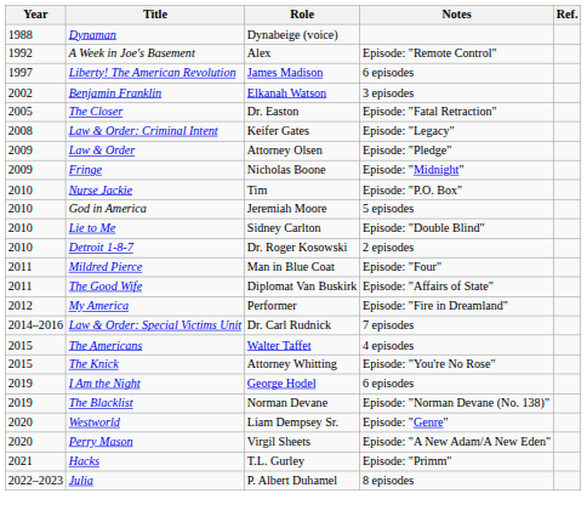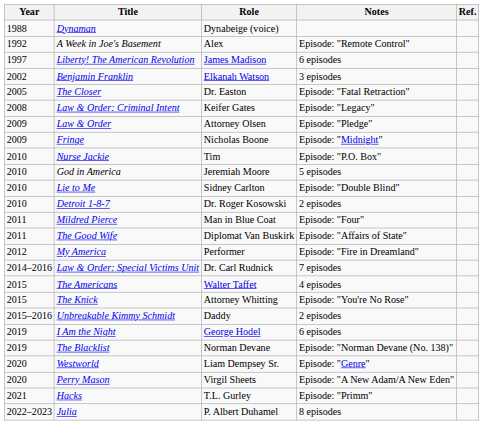 <table class="wikitable">
 <tr>
 <th>Year</th>
 <th>Title</th>
 <th>Role</th>
 <th>Notes</th>
 <th>Ref.</th>
 </tr>
 <tr>
 <td>1988</td>
 <td><em><a href='#'>Dynaman</a></em></td>
 <td>Dynabeige (voice)</td>
 <td></td>
 <td></td>
 </tr>
 <tr>
 <td>1992</td>
 <td><em>A Week in Joe's Basement</em></td>
 <td>Alex</td>
 <td>Episode: "Remote Control"</td>
 <td></td>
 </tr>
 <tr>
 <td>1997</td>
 <td><em><a href='#'>Liberty! The American Revolution</a></em></td>
 <td><a href='#'>James Madison</a></td>
 <td>6 episodes</td>
 <td></td>
 </tr>
 <tr>
 <td>2002</td>
 <td><em><a href='#'>Benjamin Franklin</a></em></td>
 <td><a href='#'>Elkanah Watson</a></td>
 <td>3 episodes</td>
 <td></td>
 </tr>
 <tr>
 <td>2005</td>
 <td><em><a href='#'>The Closer</a></em></td>
 <td>Dr. Easton</td>
 <td>Episode: "Fatal Retraction"</td>
 <td></td>
 </tr>
 <tr>
 <td>2008</td>
 <td><em><a href='#'>Law & Order: Criminal Intent</a></em></td>
 <td>Keifer Gates</td>
 <td>Episode: "Legacy"</td>
 <td></td>
 </tr>
 <tr>
 <td>2009</td>
 <td><em><a href='#'>Law & Order</a></em></td>
 <td>Attorney Olsen</td>
 <td>Episode: "Pledge"</td>
 <td></td>
 </tr>
 <tr>
 <td>2009</td>
 <td><em><a href='#'>Fringe</a></em></td>
 <td>Nicholas Boone</td>
 <td>Episode: "<a href='#'>Midnight</a>"</td>
 <td></td>
 </tr>
 <tr>
 <td>2010</td>
 <td><em><a href='#'>Nurse Jackie</a></em></td>
 <td>Tim</td>
 <td>Episode: "P.O. Box"</td>
 <td></td>
 </tr>
 <tr>
 <td>2010</td>
 <td><em>God in America</em></td>
 <td>Jeremiah Moore</td>
 <td>5 episodes</td>
 <td></td>
 </tr>
 <tr>
 <td>2010</td>
 <td><em><a href='#'>Lie to Me</a></em></td>
 <td>Sidney Carlton</td>
 <td>Episode: "Double Blind"</td>
 <td></td>
 </tr>
 <tr>
 <td>2010</td>
 <td><em><a href='#'>Detroit 1-8-7</a></em></td>
 <td>Dr. Roger Kosowski</td>
 <td>2 episodes</td>
 <td></td>
 </tr>
 <tr>
 <td>2011</td>
 <td><em><a href='#'>Mildred Pierce</a></em></td>
 <td>Man in Blue Coat</td>
 <td>Episode: "Four"</td>
 <td></td>
 </tr>
 <tr>
 <td>2011</td>
 <td><em><a href='#'>The Good Wife</a></em></td>
 <td>Diplomat Van Buskirk</td>
 <td>Episode: "Affairs of State"</td>
 <td></td>
 </tr>
 <tr>
 <td>2012</td>
 <td><em><a href='#'>My America</a></em></td>
 <td>Performer</td>
 <td>Episode: "Fire in Dreamland"</td>
 <td></td>
 </tr>
 <tr>
 <td>2014–2016</td>
 <td><em><a href='#'>Law & Order: Special Victims Unit</a></em></td>
 <td>Dr. Carl Rudnick</td>
 <td>7 episodes</td>
 <td></td>
 </tr>
 <tr>
 <td>2015</td>
 <td><em><a href='#'>The Americans</a></em></td>
 <td><a href='#'>Walter Taffet</a></td>
 <td>4 episodes</td>
 <td></td>
 </tr>
 <tr>
 <td>2015</td>
 <td><em><a href='#'>The Knick</a></em></td>
 <td>Attorney Whitting</td>
 <td>Episode: "You're No Rose"</td>
 <td></td>
 </tr>
 <tr>
+<td>2015–2016</td>
+<td><em><a href='#'>Unbreakable Kimmy Schmidt</a></em></td>
+<td>Daddy</td>
+<td>2 episodes</td>
+<td></td>
+</tr>
+<tr>
 <td>2019</td>
 <td><em><a href='#'>I Am the Night</a></em></td>
 <td><a href='#'>George Hodel</a></td>
 <td>6 episodes</td>
 <td></td>
 </tr>
 <tr>
 <td>2019</td>
 <td><em><a href='#'>The Blacklist</a></em></td>
 <td>Norman Devane</td>
 <td>Episode: "Norman Devane (No. 138)"</td>
 <td></td>
 </tr>
 <tr>
 <td>2020</td>
 <td><em><a href='#'>Westworld</a></em></td>
 <td>Liam Dempsey Sr.</td>
 <td>Episode: "<a href='#'>Genre</a>"</td>
 <td></td>
 </tr>
 <tr>
 <td>2020</td>
 <td><em><a href='#'>Perry Mason</a></em></td>
 <td>Virgil Sheets</td>
 <td>Episode: "A New Adam/A New Eden"</td>
 <td></td>
 </tr>
 <tr>
 <td>2021</td>
 <td><em><a href='#'>Hacks</a></em></td>
 <td>T.L. Gurley</td>
 <td>Episode: "Primm"</td>
 <td></td>
 </tr>
 <tr>
 <td>2022–2023</td>
 <td><em><a href='#'>Julia</a></em></td>
 <td>P. Albert Duhamel</td>
 <td>8 episodes</td>
 <td></td>
 </tr>
 </table>
